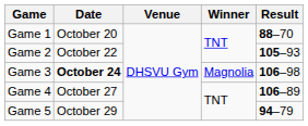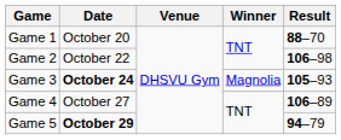 <table class="wikitable">
 <tr>
 <th>Game</th>
 <th>Date</th>
 <th>Venue</th>
 <th>Winner</th>
 <th>Result</th>
 </tr>
 <tr>
 <td>Game 1</td>
 <td>October 20</td>
 <td rowspan=5><a href='#'>DHSVU Gym</a></td>
 <td rowspan=2><a href='#'>TNT</a></td>
 <td><strong>88</strong>–70</td>
 </tr>
 <tr>
 <td>Game 2</td>
 <td>October 22</td>
-<td><strong>105</strong>–93</td>
+<td><strong>106</strong>–98</td>
 </tr>
 <tr>
 <td>Game 3</td>
 <td><strong>October 24</strong></td>
 <td><a href='#'>Magnolia</a></td>
-<td><strong>106</strong>–98</td>
+<td><strong>105</strong>–93</td>
 </tr>
 <tr>
 <td>Game 4</td>
 <td>October 27</td>
 <td rowspan=2>TNT</td>
 <td><strong>106</strong>–89</td>
 </tr>
 <tr>
 <td>Game 5</td>
-<td>October 29</td>
+<td><strong>October 29</strong></td>
 <td><strong>94</strong>–79</td>
 </tr>
 </table>
